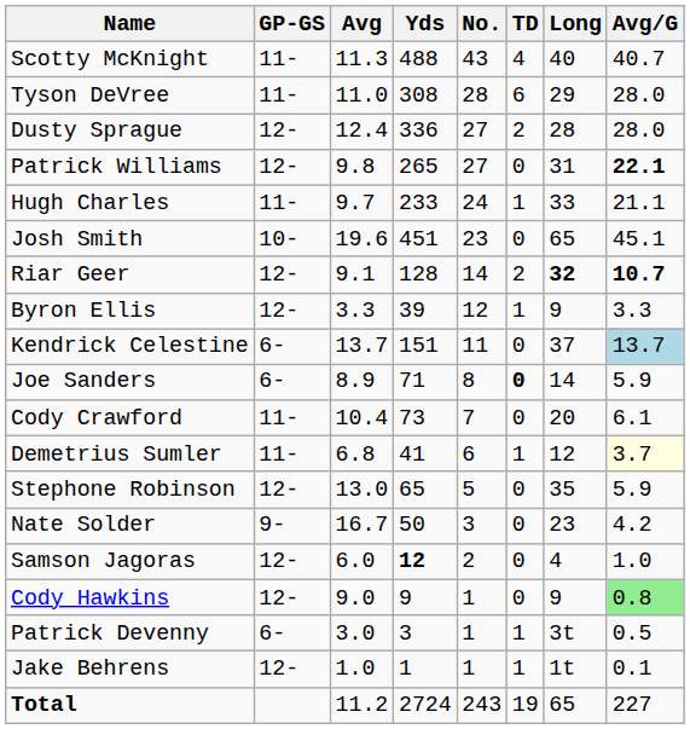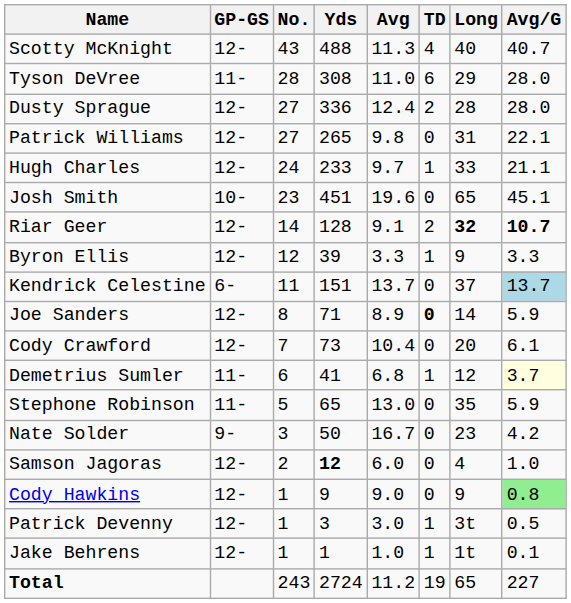 <table class="wikitable" style="white-space:nowrap;">
 <tr>
 <th>Name</th>
 <th>GP-GS</th>
+<th>No.</th>
+<th>Yds</th>
 <th>Avg</th>
-<th>Yds</th>
-<th>No.</th>
 <th>TD</th>
 <th>Long</th>
 <th>Avg/G</th>
 </tr>
 <tr>
 <td>Scotty McKnight</td>
-<td>11-</td>
+<td>12-</td>
+<td>43</td>
+<td>488</td>
 <td>11.3</td>
-<td>488</td>
-<td>43</td>
 <td>4</td>
 <td>40</td>
 <td>40.7</td>
 </tr>
 <tr>
 <td>Tyson DeVree</td>
 <td>11-</td>
+<td>28</td>
+<td>308</td>
 <td>11.0</td>
-<td>308</td>
-<td>28</td>
 <td>6</td>
 <td>29</td>
 <td>28.0</td>
 </tr>
 <tr>
 <td>Dusty Sprague</td>
 <td>12-</td>
+<td>27</td>
+<td>336</td>
 <td>12.4</td>
-<td>336</td>
-<td>27</td>
 <td>2</td>
 <td>28</td>
 <td>28.0</td>
 </tr>
 <tr>
 <td>Patrick Williams</td>
 <td>12-</td>
+<td>27</td>
+<td>265</td>
 <td>9.8</td>
-<td>265</td>
-<td>27</td>
 <td>0</td>
 <td>31</td>
-<td><strong>22.1</strong></td>
+<td>22.1</td>
 </tr>
 <tr>
 <td>Hugh Charles</td>
-<td>11-</td>
+<td>12-</td>
+<td>24</td>
+<td>233</td>
 <td>9.7</td>
-<td>233</td>
-<td>24</td>
 <td>1</td>
 <td>33</td>
 <td>21.1</td>
 </tr>
 <tr>
 <td>Josh Smith</td>
 <td>10-</td>
+<td>23</td>
+<td>451</td>
 <td>19.6</td>
-<td>451</td>
-<td>23</td>
 <td>0</td>
 <td>65</td>
 <td>45.1</td>
 </tr>
 <tr>
 <td>Riar Geer</td>
 <td>12-</td>
+<td>14</td>
+<td>128</td>
 <td>9.1</td>
-<td>128</td>
-<td>14</td>
 <td>2</td>
 <td><strong>32</strong></td>
 <td><strong>10.7</strong></td>
 </tr>
 <tr>
 <td>Byron Ellis</td>
 <td>12-</td>
+<td>12</td>
+<td>39</td>
 <td>3.3</td>
-<td>39</td>
-<td>12</td>
 <td>1</td>
 <td>9</td>
 <td>3.3</td>
 </tr>
 <tr>
 <td>Kendrick Celestine</td>
 <td>6-</td>
+<td>11</td>
+<td>151</td>
 <td>13.7</td>
-<td>151</td>
-<td>11</td>
 <td>0</td>
 <td>37</td>
 <td style="background: lightblue;">13.7</td>
 </tr>
 <tr>
 <td>Joe Sanders</td>
-<td>6-</td>
+<td>12-</td>
+<td>8</td>
+<td>71</td>
 <td>8.9</td>
-<td>71</td>
-<td>8</td>
 <td><strong>0</strong></td>
 <td>14</td>
 <td>5.9</td>
 </tr>
 <tr>
 <td>Cody Crawford</td>
-<td>11-</td>
+<td>12-</td>
+<td>7</td>
+<td>73</td>
 <td>10.4</td>
-<td>73</td>
-<td>7</td>
 <td>0</td>
 <td>20</td>
 <td>6.1</td>
 </tr>
 <tr>
 <td>Demetrius Sumler</td>
 <td>11-</td>
+<td>6</td>
+<td>41</td>
 <td>6.8</td>
-<td>41</td>
-<td>6</td>
 <td>1</td>
 <td>12</td>
 <td style="background: lightyellow;">3.7</td>
 </tr>
 <tr>
 <td>Stephone Robinson</td>
-<td>12-</td>
+<td>11-</td>
+<td>5</td>
+<td>65</td>
 <td>13.0</td>
-<td>65</td>
-<td>5</td>
 <td>0</td>
 <td>35</td>
 <td>5.9</td>
 </tr>
 <tr>
 <td>Nate Solder</td>
 <td>9-</td>
+<td>3</td>
+<td>50</td>
 <td>16.7</td>
-<td>50</td>
-<td>3</td>
 <td>0</td>
 <td>23</td>
 <td>4.2</td>
 </tr>
 <tr>
 <td>Samson Jagoras</td>
 <td>12-</td>
+<td>2</td>
+<td><strong>12</strong></td>
 <td>6.0</td>
-<td><strong>12</strong></td>
-<td>2</td>
 <td>0</td>
 <td>4</td>
 <td>1.0</td>
 </tr>
 <tr>
 <td><a href='#'>Cody Hawkins</a></td>
 <td>12-</td>
+<td>1</td>
+<td>9</td>
 <td>9.0</td>
-<td>9</td>
-<td>1</td>
 <td>0</td>
 <td>9</td>
 <td style="background: lightgreen;">0.8</td>
 </tr>
 <tr>
 <td>Patrick Devenny</td>
-<td>6-</td>
+<td>12-</td>
+<td>1</td>
+<td>3</td>
 <td>3.0</td>
-<td>3</td>
-<td>1</td>
 <td>1</td>
 <td>3t</td>
 <td>0.5</td>
 </tr>
 <tr>
 <td>Jake Behrens</td>
 <td>12-</td>
-<td>1.0</td>
 <td>1</td>
 <td>1</td>
+<td>1.0</td>
 <td>1</td>
 <td>1t</td>
 <td>0.1</td>
 </tr>
 <tr>
 <td><strong>Total</strong></td>
 <td></td>
+<td>243</td>
+<td>2724</td>
 <td>11.2</td>
-<td>2724</td>
-<td>243</td>
 <td>19</td>
 <td>65</td>
 <td>227</td>
 </tr>
 </table>
